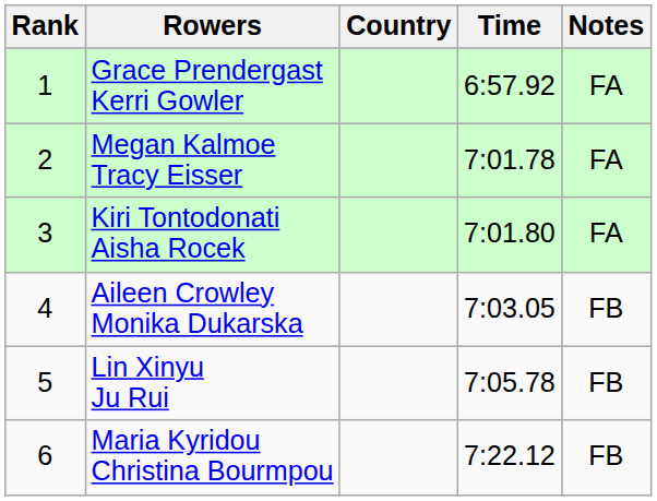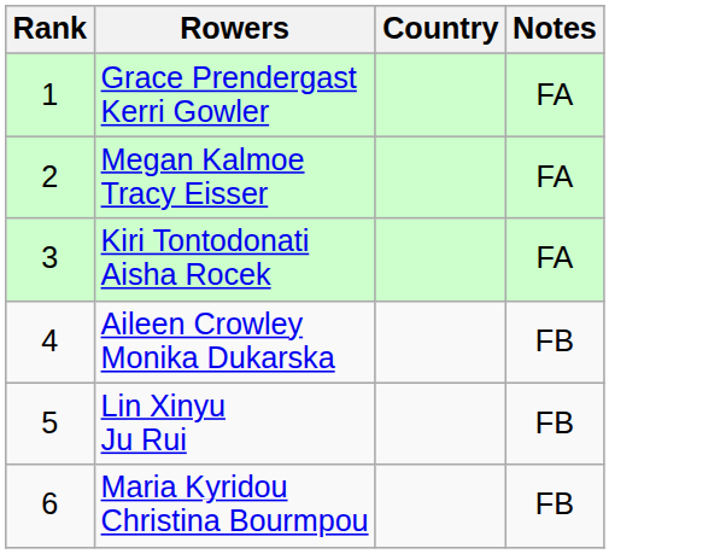 <table class="wikitable" style="text-align:center">
 <tr>
 <th>Rank</th>
 <th>Rowers</th>
 <th>Country</th>
-<th>Time</th>
 <th>Notes</th>
 </tr>
 <tr bgcolor=ccffcc>
 <td>1</td>
 <td align="left"><a href='#'>Grace Prendergast</a><br><a href='#'>Kerri Gowler</a></td>
 <td align="left"></td>
-<td>6:57.92</td>
 <td>FA</td>
 </tr>
 <tr bgcolor=ccffcc>
 <td>2</td>
 <td align="left"><a href='#'>Megan Kalmoe</a><br><a href='#'>Tracy Eisser</a></td>
 <td align="left"></td>
-<td>7:01.78</td>
 <td>FA</td>
 </tr>
 <tr bgcolor=ccffcc>
 <td>3</td>
 <td align="left"><a href='#'>Kiri Tontodonati</a><br><a href='#'>Aisha Rocek</a></td>
 <td align="left"></td>
-<td>7:01.80</td>
 <td>FA</td>
 </tr>
 <tr>
 <td>4</td>
 <td align="left"><a href='#'>Aileen Crowley</a><br><a href='#'>Monika Dukarska</a></td>
 <td align="left"></td>
-<td>7:03.05</td>
 <td>FB</td>
 </tr>
 <tr>
 <td>5</td>
 <td align="left"><a href='#'>Lin Xinyu</a><br><a href='#'>Ju Rui</a></td>
 <td align="left"></td>
-<td>7:05.78</td>
 <td>FB</td>
 </tr>
 <tr>
 <td>6</td>
 <td align="left"><a href='#'>Maria Kyridou</a><br><a href='#'>Christina Bourmpou</a></td>
 <td align="left"></td>
-<td>7:22.12</td>
 <td>FB</td>
 </tr>
 </table>
